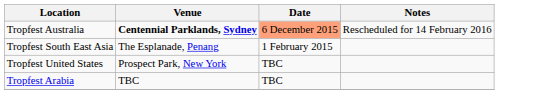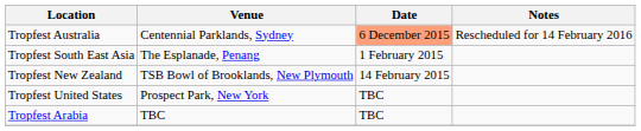 <table class="wikitable">
 <tr>
 <th>Location</th>
 <th>Venue</th>
 <th>Date</th>
 <th>Notes</th>
 </tr>
 <tr>
 <td>Tropfest Australia</td>
-<td><strong>Centennial Parklands, <a href='#'>Sydney</a></strong></td>
+<td>Centennial Parklands, <a href='#'>Sydney</a></td>
 <td style="background: lightsalmon;">6 December 2015</td>
 <td>Rescheduled for 14 February 2016</td>
 </tr>
 <tr>
 <td>Tropfest South East Asia</td>
 <td>The Esplanade, <a href='#'>Penang</a></td>
 <td>1 February 2015</td>
+<td></td>
+</tr>
+<tr>
+<td>Tropfest New Zealand</td>
+<td>TSB Bowl of Brooklands, <a href='#'>New Plymouth</a></td>
+<td>14 February 2015</td>
 <td></td>
 </tr>
 <tr>
 <td>Tropfest United States</td>
 <td>Prospect Park, <a href='#'>New York</a></td>
 <td>TBC</td>
 <td></td>
 </tr>
 <tr>
 <td><a href='#'>Tropfest Arabia</a></td>
 <td>TBC</td>
 <td>TBC</td>
 <td></td>
 </tr>
 <tr>
 </tr>
 </table>
